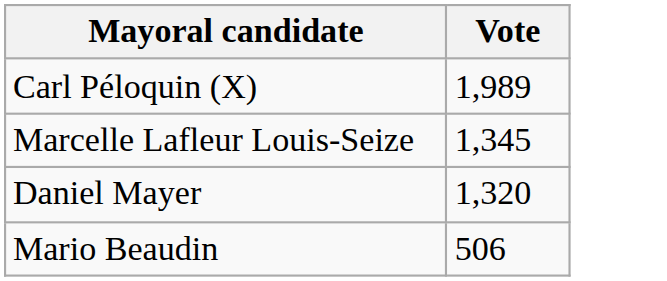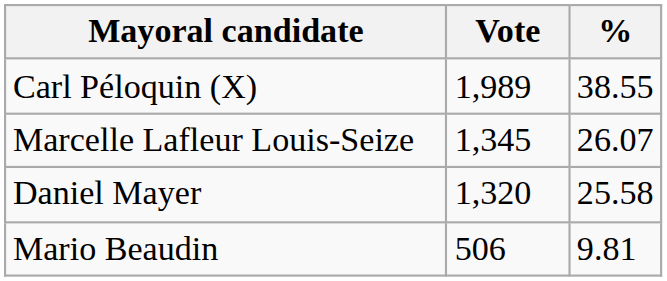 <table class="wikitable">
 <tr>
 <th bgcolor="#DDDDFF" width="200px">Mayoral candidate</th>
 <th bgcolor="#DDDDFF" width="50px">Vote</th>
+<th bgcolor="#DDDDFF" width="30px">%</th>
 </tr>
 <tr>
 <td>Carl Péloquin (X)</td>
 <td>1,989</td>
+<td>38.55</td>
 </tr>
 <tr>
 <td>Marcelle Lafleur Louis-Seize</td>
 <td>1,345</td>
+<td>26.07</td>
 </tr>
 <tr>
 <td>Daniel Mayer</td>
 <td>1,320</td>
+<td>25.58</td>
 </tr>
 <tr>
 <td>Mario Beaudin</td>
 <td>506</td>
+<td>9.81</td>
 </tr>
 </table>
